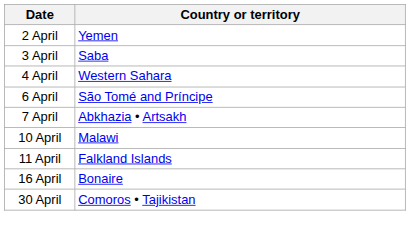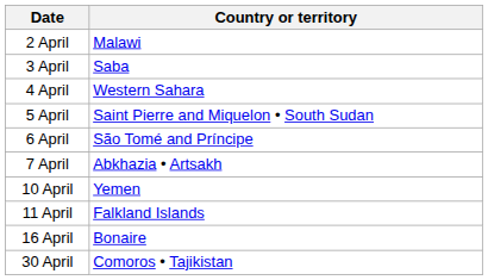 <table class="wikitable sortable">
 <tr>
 <th style="width:5em;">Date</th>
 <th style="width:25em;">Country or territory</th>
 </tr>
 <tr style="background:#fff;">
 <td style="text-align:center;">2 April</td>
-<td> <a href='#'>Yemen</a></td>
+<td> <a href='#'>Malawi</a></td>
 </tr>
 <tr style="background:#fff;">
 <td style="text-align:center;">3 April</td>
 <td> <a href='#'>Saba</a></td>
 </tr>
 <tr style="background:#fff;">
 <td style="text-align:center;">4 April</td>
 <td><a href='#'>Western Sahara</a></td>
+</tr>
+<tr style="background:#fff;">
+<td style="text-align:center;">5 April</td>
+<td> <a href='#'>Saint Pierre and Miquelon</a> •  <a href='#'>South Sudan</a></td>
 </tr>
 <tr style="background:#fff;">
 <td style="text-align:center;">6 April</td>
 <td> <a href='#'>São Tomé and Príncipe</a></td>
 </tr>
 <tr style="background:#fff;">
 <td style="text-align:center;">7 April</td>
 <td> <a href='#'>Abkhazia</a> •  <a href='#'>Artsakh</a></td>
 </tr>
 <tr style="background:#fff;">
 <td style="text-align:center;">10 April</td>
-<td> <a href='#'>Malawi</a></td>
+<td> <a href='#'>Yemen</a></td>
 </tr>
 <tr style="background:#fff;">
 <td style="text-align:center;">11 April</td>
 <td> <a href='#'>Falkland Islands</a></td>
 </tr>
 <tr style="background:#fff;">
 <td style="text-align:center;">16 April</td>
 <td> <a href='#'>Bonaire</a></td>
 </tr>
 <tr style="background:#fff;">
 <td style="text-align:center;">30 April</td>
 <td>  <a href='#'>Comoros</a> •  <a href='#'>Tajikistan</a></td>
 </tr>
 </table>
